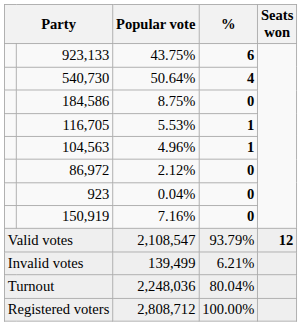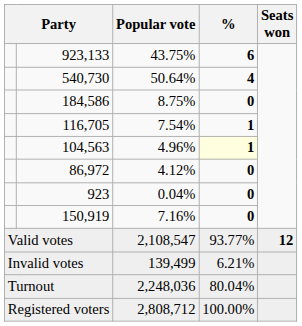 <table class=wikitable style="text-align:right">
 <tr>
 <th colspan=2>Party</th>
 <th>Popular vote</th>
 <th>%</th>
 <th>Seats<br>won</th>
 </tr>
 <tr>
 <td></td>
 <td>923,133</td>
 <td>43.75%</td>
 <td><strong>6</strong></td>
 </tr>
 <tr>
 <td></td>
 <td>540,730</td>
 <td>50.64%</td>
 <td><strong>4</strong></td>
 </tr>
 <tr>
 <td></td>
 <td>184,586</td>
 <td>8.75%</td>
 <td><strong>0</strong></td>
 </tr>
 <tr>
 <td></td>
 <td>116,705</td>
-<td>5.53%</td>
+<td>7.54%</td>
 <td><strong>1</strong></td>
 </tr>
 <tr>
 <td></td>
 <td>104,563</td>
 <td>4.96%</td>
-<td><strong>1</strong></td>
+<td style="background: lightyellow;"><strong>1</strong></td>
 </tr>
 <tr>
 <td></td>
 <td>86,972</td>
-<td>2.12%</td>
+<td>4.12%</td>
 <td><strong>0</strong></td>
 </tr>
 <tr>
 <td></td>
 <td>923</td>
 <td>0.04%</td>
 <td><strong>0</strong></td>
 </tr>
 <tr>
 <td></td>
 <td>150,919</td>
 <td>7.16%</td>
 <td><strong>0</strong></td>
 </tr>
 <tr bgcolor=#efefef>
 <td align=left colspan=2>Valid votes</td>
 <td>2,108,547</td>
-<td>93.79%</td>
+<td>93.77%</td>
 <td><strong>12</strong></td>
 </tr>
 <tr bgcolor=#efefef>
 <td align=left colspan=2>Invalid votes</td>
 <td>139,499</td>
 <td>6.21%</td>
 <td></td>
 </tr>
 <tr bgcolor=#efefef>
 <td align=left colspan=2>Turnout</td>
 <td>2,248,036</td>
 <td>80.04%</td>
 <td></td>
 </tr>
 <tr bgcolor=#efefef>
 <td align=left colspan=2>Registered voters</td>
 <td>2,808,712</td>
 <td>100.00%</td>
 <td></td>
 </tr>
 </table>
